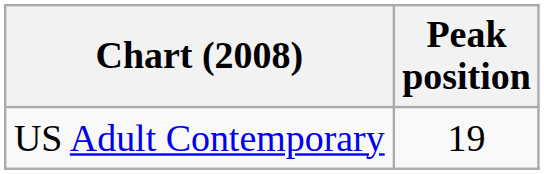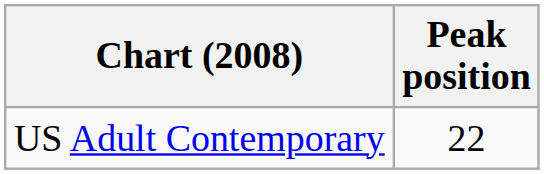 <table class="wikitable">
 <tr>
 <th scope="col">Chart (2008)</th>
 <th scope="col">Peak<br>position</th>
 </tr>
 <tr>
 <td>US <a href='#'>Adult Contemporary</a></td>
-<td align="center">19</td>
+<td align="center">22</td>
 </tr>
 </table>
